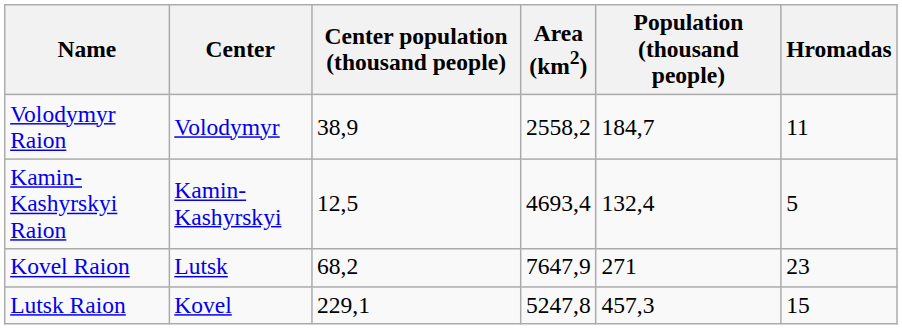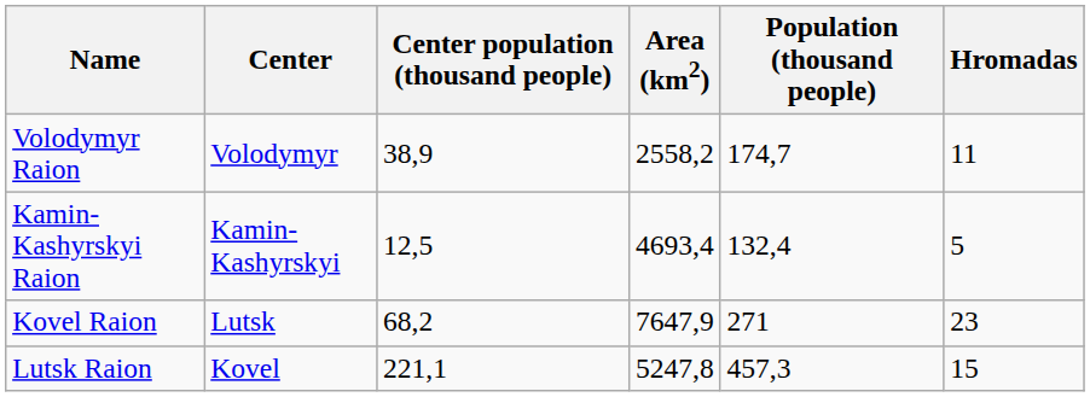 <table class='wikitable sortable'>
 <tr>
 <th>Name</th>
 <th>Center</th>
 <th>Center population (thousand people)</th>
 <th>Area<br>(km<sup>2</sup>)</th>
 <th>Population (thousand people)</th>
 <th>Hromadas</th>
 </tr>
 <tr>
 <td><a href='#'>Volodymyr Raion</a></td>
 <td><a href='#'>Volodymyr</a></td>
 <td>38,9</td>
 <td>2558,2</td>
-<td>184,7</td>
+<td>174,7</td>
 <td>11</td>
 </tr>
 <tr>
 <td><a href='#'>Kamin-Kashyrskyi Raion</a></td>
 <td><a href='#'>Kamin-Kashyrskyi</a></td>
 <td>12,5</td>
 <td>4693,4</td>
 <td>132,4</td>
 <td>5</td>
 </tr>
 <tr>
 <td><a href='#'>Kovel Raion</a></td>
 <td><a href='#'>Lutsk</a></td>
 <td>68,2</td>
 <td>7647,9</td>
 <td>271</td>
 <td>23</td>
 </tr>
 <tr>
 <td><a href='#'>Lutsk Raion</a></td>
 <td><a href='#'>Kovel</a></td>
-<td>229,1</td>
+<td>221,1</td>
 <td>5247,8</td>
 <td>457,3</td>
 <td>15</td>
 </tr>
 </table>
